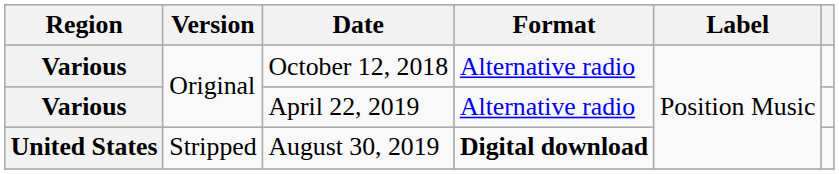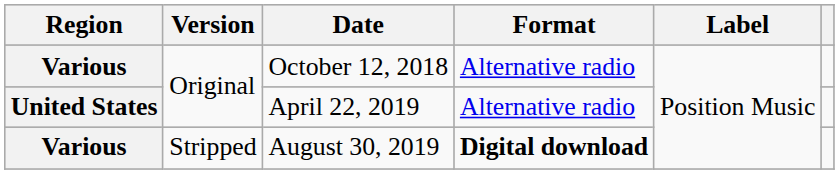 <table class="wikitable plainrowheaders">
 <tr>
 <th scope="col">Region</th>
 <th scope="col">Version</th>
 <th scope="col">Date</th>
 <th scope="col">Format</th>
 <th scope="col">Label</th>
 <th scope="col"></th>
 </tr>
 <tr>
 <th scope="row">Various</th>
 <td rowspan="2">Original</td>
 <td>October 12, 2018</td>
 <td><a href='#'>Alternative radio</a></td>
 <td rowspan="3">Position Music</td>
 <td align="center"></td>
 </tr>
 <tr>
-<th scope="row">Various</th>
+<th scope="row">United States</th>
 <td>April 22, 2019</td>
 <td><a href='#'>Alternative radio</a></td>
 <td align="center"></td>
 </tr>
 <tr>
-<th scope="row">United States</th>
+<th scope="row">Various</th>
 <td>Stripped</td>
 <td>August 30, 2019</td>
 <td><strong>Digital download</strong></td>
 <td align="center"></td>
 </tr>
 </table>
